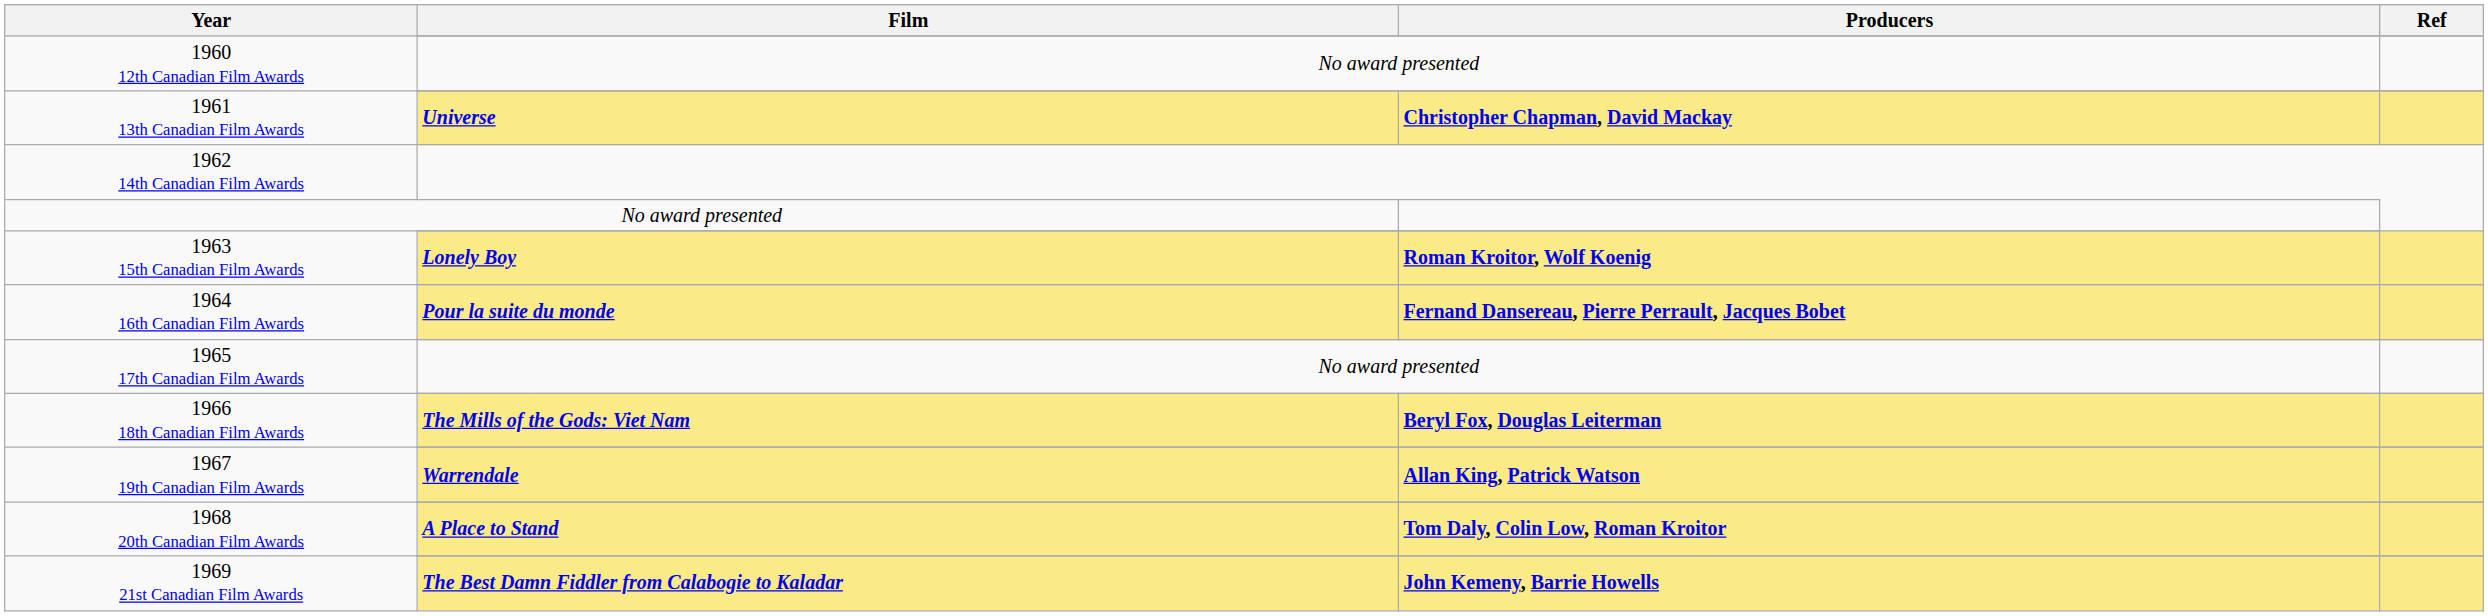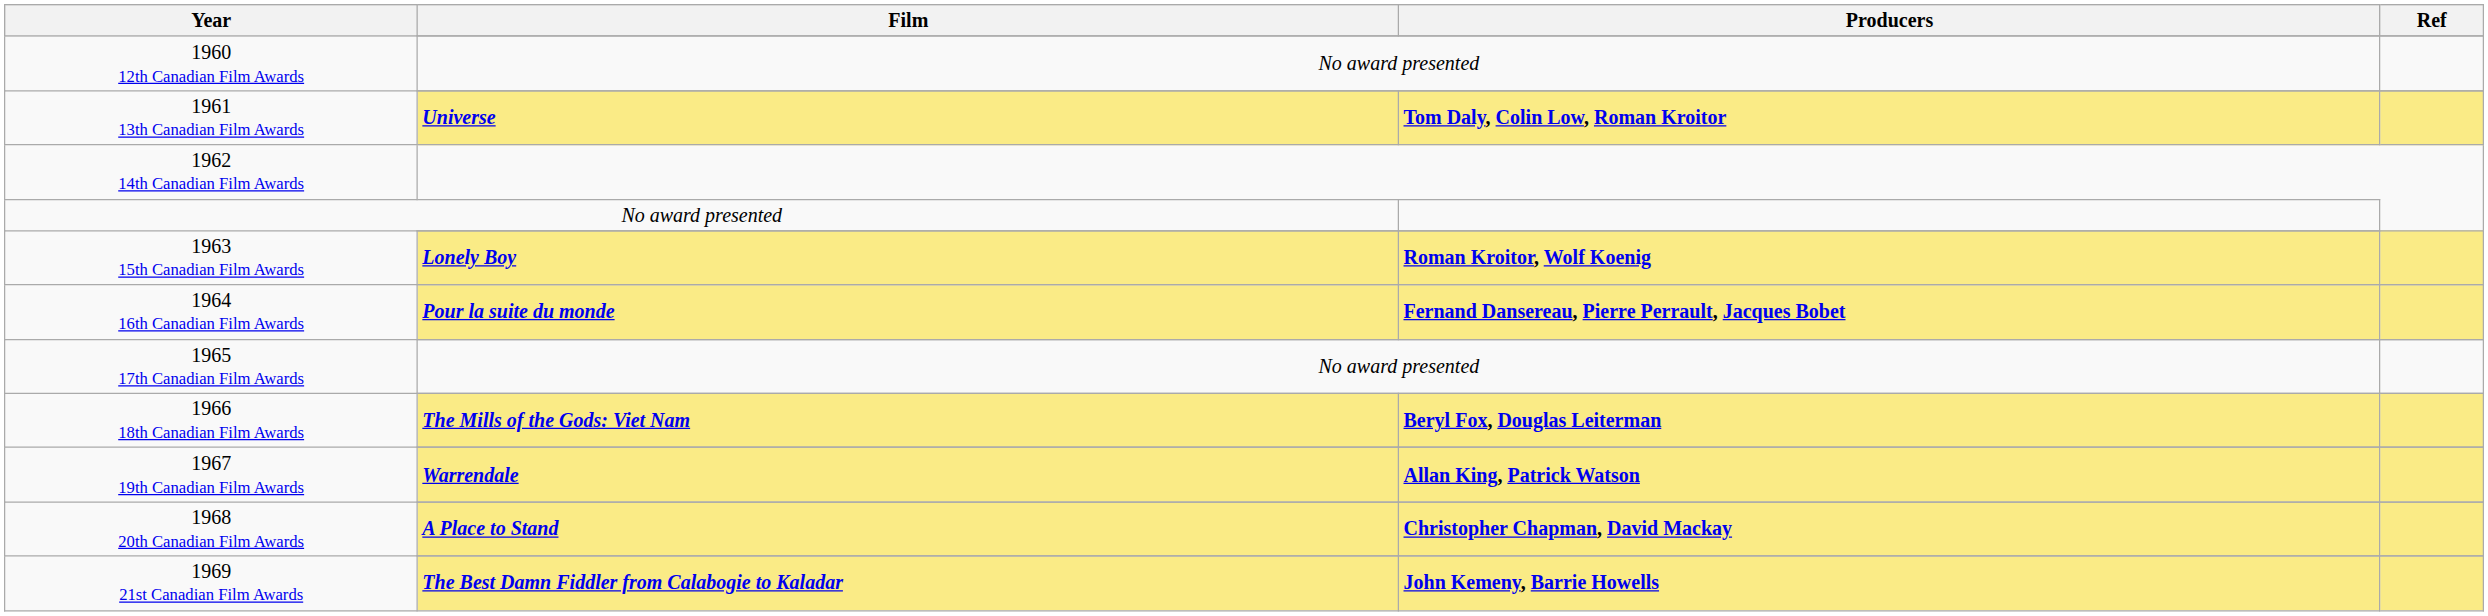 <table class="wikitable" style="width:100%;">
 <tr style="background:#bebebe;">
 <th style="width:8%;">Year</th>
 <th style="width:19%;">Film</th>
 <th style="width:19%;">Producers</th>
 <th style="width:2%;">Ref</th>
 </tr>
 <tr>
 <td rowspan=2 align="center">1960 <br> <small><a href='#'>12th Canadian Film Awards</a></small></td>
 </tr>
 <tr>
 <td colspan=2 align=center><em>No award presented</em></td>
 <td></td>
 </tr>
 <tr>
 <td rowspan=2 align="center">1961 <br> <small><a href='#'>13th Canadian Film Awards</a></small></td>
 </tr>
 <tr style="background:#FAEB86;">
 <td><strong><em><a href='#'>Universe</a></em></strong></td>
-<td><strong><a href='#'>Christopher Chapman</a>, <a href='#'>David Mackay</a></strong></td>
+<td><strong><a href='#'>Tom Daly</a>, <a href='#'>Colin Low</a>, <a href='#'>Roman Kroitor</a></strong></td>
 <td></td>
 </tr>
 <tr>
 <td rowspan=2 align="center">1962 <br> <small><a href='#'>14th Canadian Film Awards</a></small></td>
 </tr>
 <tr>
 </tr>
 <tr>
 <td colspan=2 align=center><em>No award presented</em></td>
 <td></td>
 </tr>
 <tr>
 <td rowspan=2 align="center">1963 <br> <small><a href='#'>15th Canadian Film Awards</a></small></td>
 </tr>
 <tr style="background:#FAEB86;">
 <td><strong><em><a href='#'>Lonely Boy</a></em></strong></td>
 <td><strong><a href='#'>Roman Kroitor</a>, <a href='#'>Wolf Koenig</a></strong></td>
 <td></td>
 </tr>
 <tr>
 <td rowspan=2 align="center">1964 <br> <small><a href='#'>16th Canadian Film Awards</a></small></td>
 </tr>
 <tr style="background:#FAEB86;">
 <td><strong><em><a href='#'>Pour la suite du monde</a></em></strong></td>
 <td><strong><a href='#'>Fernand Dansereau</a>, <a href='#'>Pierre Perrault</a>, <a href='#'>Jacques Bobet</a></strong></td>
 <td></td>
 </tr>
 <tr>
 <td rowspan=2 align="center">1965 <br> <small><a href='#'>17th Canadian Film Awards</a></small></td>
 </tr>
 <tr>
 <td colspan=2 align=center><em>No award presented</em></td>
 <td></td>
 </tr>
 <tr>
 <td rowspan=2 align="center">1966 <br> <small><a href='#'>18th Canadian Film Awards</a></small></td>
 </tr>
 <tr style="background:#FAEB86;">
 <td><strong><em><a href='#'>The Mills of the Gods: Viet Nam</a></em></strong></td>
 <td><strong><a href='#'>Beryl Fox</a>, <a href='#'>Douglas Leiterman</a></strong></td>
 <td></td>
 </tr>
 <tr>
 <td rowspan=2 align="center">1967 <br> <small><a href='#'>19th Canadian Film Awards</a></small></td>
 </tr>
 <tr style="background:#FAEB86;">
 <td><strong><em><a href='#'>Warrendale</a></em></strong></td>
 <td><strong><a href='#'>Allan King</a>, <a href='#'>Patrick Watson</a></strong></td>
 <td></td>
 </tr>
 <tr>
 <td rowspan=2 align="center">1968 <br> <small><a href='#'>20th Canadian Film Awards</a></small></td>
 </tr>
 <tr style="background:#FAEB86;">
 <td><strong><em><a href='#'>A Place to Stand</a></em></strong></td>
-<td><strong><a href='#'>Tom Daly</a>, <a href='#'>Colin Low</a>, <a href='#'>Roman Kroitor</a></strong></td>
+<td><strong><a href='#'>Christopher Chapman</a>, <a href='#'>David Mackay</a></strong></td>
 <td></td>
 </tr>
 <tr>
 <td rowspan=2 align="center">1969 <br> <small><a href='#'>21st Canadian Film Awards</a></small></td>
 </tr>
 <tr style="background:#FAEB86;">
 <td><strong><em><a href='#'>The Best Damn Fiddler from Calabogie to Kaladar</a></em></strong></td>
 <td><strong><a href='#'>John Kemeny</a>, <a href='#'>Barrie Howells</a></strong></td>
 <td></td>
 </tr>
 </table>
